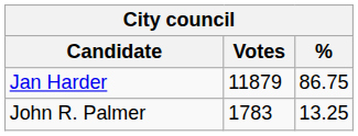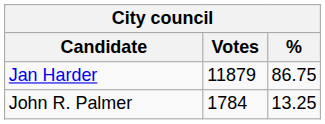 <table class="wikitable">
 <tr>
 <th colspan="3">City council</th>
 </tr>
 <tr>
 <th style="width: 170px">Candidate</th>
 <th style="width: 50px">Votes</th>
 <th style="width: 40px">%</th>
 </tr>
 <tr>
 <td><a href='#'>Jan Harder</a></td>
 <td>11879</td>
 <td>86.75</td>
 </tr>
 <tr>
 <td>John R. Palmer</td>
-<td>1783</td>
+<td>1784</td>
 <td>13.25</td>
 </tr>
 </table>
